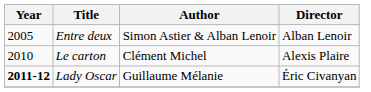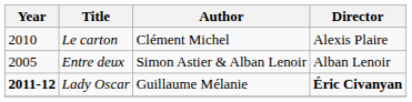 <table class="wikitable">
 <tr>
 <th>Year</th>
 <th>Title</th>
 <th>Author</th>
 <th>Director</th>
 </tr>
 <tr>
+<td>2010</td>
+<td><em>Le carton</em></td>
+<td>Clément Michel</td>
+<td>Alexis Plaire</td>
+</tr>
+<tr>
 <td>2005</td>
 <td><em>Entre deux</em></td>
 <td>Simon Astier & Alban Lenoir</td>
 <td>Alban Lenoir</td>
 </tr>
 <tr>
-<td>2010</td>
-<td><em>Le carton</em></td>
-<td>Clément Michel</td>
-<td>Alexis Plaire</td>
-</tr>
-<tr>
 <td><strong>2011-12</strong></td>
 <td><em>Lady Oscar</em></td>
 <td>Guillaume Mélanie</td>
-<td>Éric Civanyan</td>
+<td><strong>Éric Civanyan</strong></td>
 </tr>
 <tr>
 </tr>
 </table>
